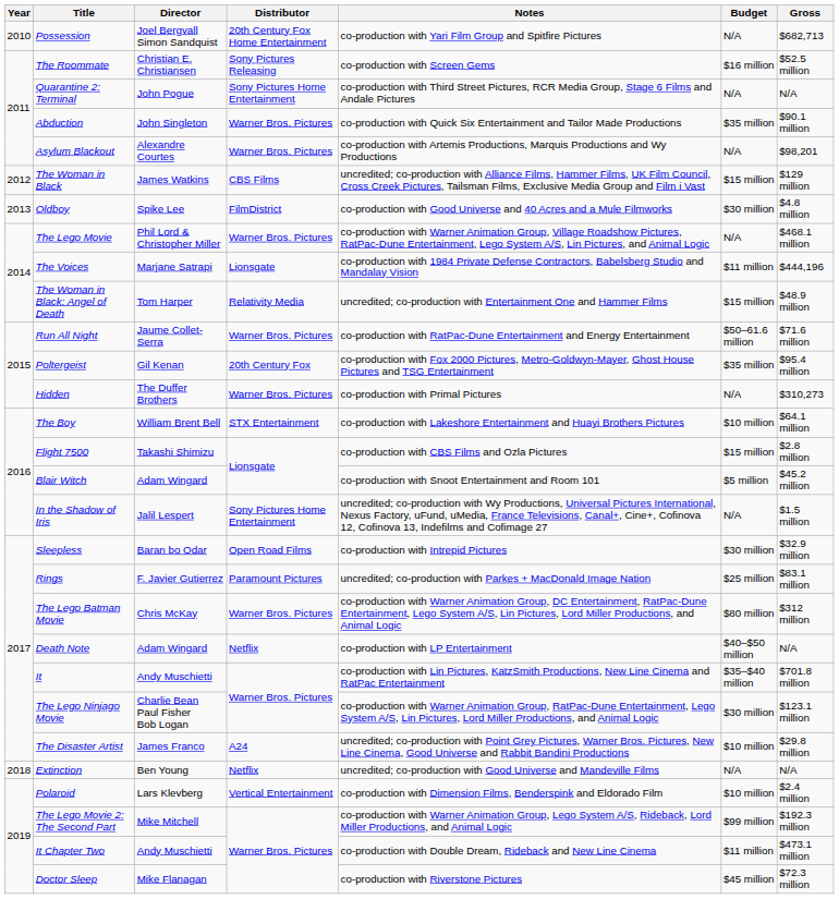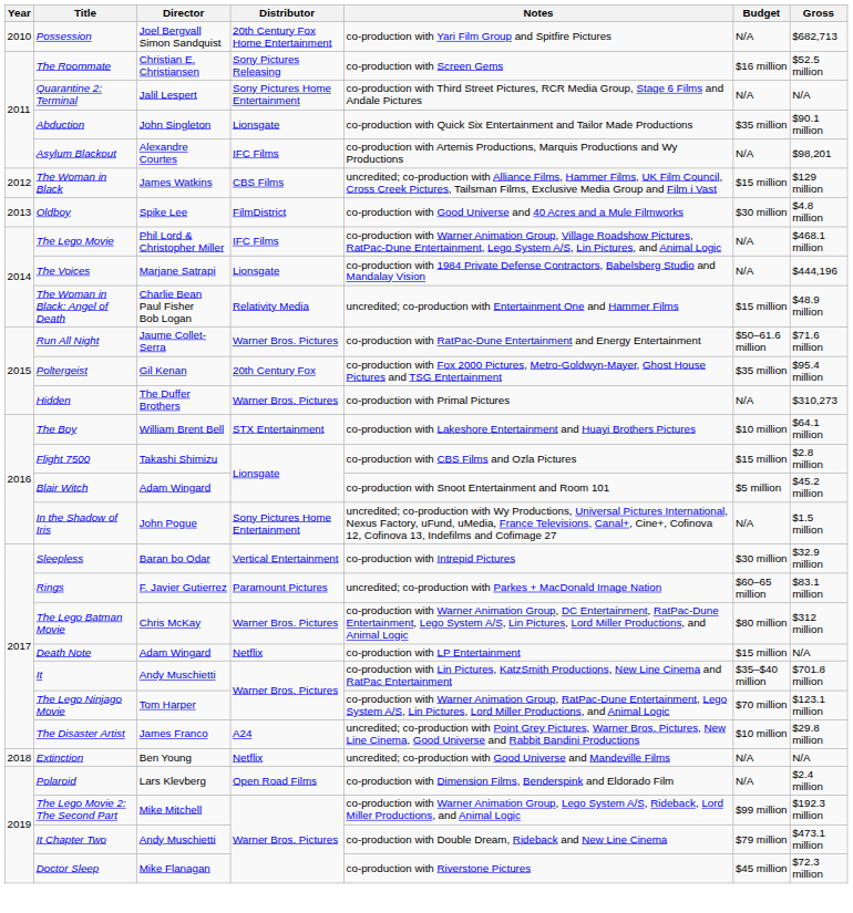 <table class="wikitable sortable">
 <tr>
 <th>Year</th>
 <th>Title</th>
 <th>Director</th>
 <th>Distributor</th>
 <th>Notes</th>
 <th>Budget</th>
 <th>Gross</th>
 </tr>
 <tr>
 <td>2010</td>
 <td><em><a href='#'>Possession</a></em></td>
 <td><a href='#'>Joel Bergvall</a><br>Simon Sandquist</td>
 <td><a href='#'>20th Century Fox Home Entertainment</a></td>
 <td>co-production with <a href='#'>Yari Film Group</a> and Spitfire Pictures</td>
 <td>N/A</td>
 <td>$682,713</td>
 </tr>
 <tr>
 <td rowspan="4">2011</td>
 <td><em><a href='#'>The Roommate</a></em></td>
 <td><a href='#'>Christian E. Christiansen</a></td>
 <td><a href='#'>Sony Pictures Releasing</a></td>
 <td>co-production with <a href='#'>Screen Gems</a></td>
 <td>$16 million</td>
 <td>$52.5 million</td>
 </tr>
 <tr>
 <td><em><a href='#'>Quarantine 2: Terminal</a></em></td>
-<td><a href='#'>John Pogue</a></td>
+<td><a href='#'>Jalil Lespert</a></td>
 <td><a href='#'>Sony Pictures Home Entertainment</a></td>
 <td>co-production with Third Street Pictures, RCR Media Group, <a href='#'>Stage 6 Films</a> and Andale Pictures</td>
 <td>N/A</td>
 <td>N/A</td>
 </tr>
 <tr>
 <td><em><a href='#'>Abduction</a></em></td>
 <td><a href='#'>John Singleton</a></td>
-<td><a href='#'>Warner Bros. Pictures</a></td>
+<td><a href='#'>Lionsgate</a></td>
 <td>co-production with Quick Six Entertainment and Tailor Made Productions</td>
 <td>$35 million</td>
 <td>$90.1 million</td>
 </tr>
 <tr>
 <td><em><a href='#'>Asylum Blackout</a></em></td>
 <td><a href='#'>Alexandre Courtes</a></td>
-<td><a href='#'>Warner Bros. Pictures</a></td>
+<td><a href='#'>IFC Films</a></td>
 <td>co-production with Artemis Productions, Marquis Productions and Wy Productions</td>
 <td>N/A</td>
 <td>$98,201</td>
 </tr>
 <tr>
 <td>2012</td>
 <td><em><a href='#'>The Woman in Black</a></em></td>
 <td><a href='#'>James Watkins</a></td>
 <td><a href='#'>CBS Films</a></td>
 <td>uncredited; co-production with <a href='#'>Alliance Films</a>, <a href='#'>Hammer Films</a>, <a href='#'>UK Film Council</a>, <a href='#'>Cross Creek Pictures</a>, Tailsman Films, Exclusive Media Group and <a href='#'>Film i Vast</a></td>
 <td>$15 million</td>
 <td>$129 million</td>
 </tr>
 <tr>
 <td>2013</td>
 <td><em><a href='#'>Oldboy</a></em></td>
 <td><a href='#'>Spike Lee</a></td>
 <td><a href='#'>FilmDistrict</a></td>
 <td>co-production with <a href='#'>Good Universe</a> and <a href='#'>40 Acres and a Mule Filmworks</a></td>
 <td>$30 million</td>
 <td>$4.8 million</td>
 </tr>
 <tr>
 <td rowspan="3">2014</td>
 <td><em><a href='#'>The Lego Movie</a></em></td>
 <td><a href='#'>Phil Lord & Christopher Miller</a></td>
-<td><a href='#'>Warner Bros. Pictures</a></td>
+<td><a href='#'>IFC Films</a></td>
 <td>co-production with <a href='#'>Warner Animation Group</a>, <a href='#'>Village Roadshow Pictures</a>, <a href='#'>RatPac-Dune Entertainment</a>, <a href='#'>Lego System A/S</a>, <a href='#'>Lin Pictures</a>, and <a href='#'>Animal Logic</a></td>
 <td>N/A</td>
 <td>$468.1 million</td>
 </tr>
 <tr>
 <td><em><a href='#'>The Voices</a></em></td>
 <td><a href='#'>Marjane Satrapi</a></td>
 <td><a href='#'>Lionsgate</a></td>
 <td>co-production with <a href='#'>1984 Private Defense Contractors</a>, <a href='#'>Babelsberg Studio</a> and <a href='#'>Mandalay Vision</a></td>
-<td>$11 million</td>
+<td>N/A</td>
 <td>$444,196</td>
 </tr>
 <tr>
 <td><em><a href='#'>The Woman in Black: Angel of Death</a></em></td>
-<td><a href='#'>Tom Harper</a></td>
+<td><a href='#'>Charlie Bean</a><br>Paul Fisher<br>Bob Logan</td>
 <td><a href='#'>Relativity Media</a></td>
 <td>uncredited; co-production with <a href='#'>Entertainment One</a> and <a href='#'>Hammer Films</a></td>
 <td>$15 million</td>
 <td>$48.9 million</td>
 </tr>
 <tr>
 <td rowspan="3">2015</td>
 <td><em><a href='#'>Run All Night</a></em></td>
 <td><a href='#'>Jaume Collet-Serra</a></td>
 <td><a href='#'>Warner Bros. Pictures</a></td>
 <td>co-production with <a href='#'>RatPac-Dune Entertainment</a> and Energy Entertainment</td>
 <td>$50–61.6 million</td>
 <td>$71.6 million</td>
 </tr>
 <tr>
 <td><em><a href='#'>Poltergeist</a></em></td>
 <td><a href='#'>Gil Kenan</a></td>
 <td><a href='#'>20th Century Fox</a></td>
 <td>co-production with <a href='#'>Fox 2000 Pictures</a>, <a href='#'>Metro-Goldwyn-Mayer</a>, <a href='#'>Ghost House Pictures</a> and <a href='#'>TSG Entertainment</a></td>
 <td>$35 million</td>
 <td>$95.4 million</td>
 </tr>
 <tr>
 <td><em><a href='#'>Hidden</a></em></td>
 <td><a href='#'>The Duffer Brothers</a></td>
 <td><a href='#'>Warner Bros. Pictures</a></td>
 <td>co-production with Primal Pictures</td>
 <td>N/A</td>
 <td>$310,273</td>
 </tr>
 <tr>
 <td rowspan="4">2016</td>
 <td><em><a href='#'>The Boy</a></em></td>
 <td><a href='#'>William Brent Bell</a></td>
 <td><a href='#'>STX Entertainment</a></td>
 <td>co-production with <a href='#'>Lakeshore Entertainment</a> and <a href='#'>Huayi Brothers Pictures</a></td>
 <td>$10 million</td>
 <td>$64.1 million</td>
 </tr>
 <tr>
 <td><em><a href='#'>Flight 7500</a></em></td>
 <td><a href='#'>Takashi Shimizu</a></td>
 <td rowspan="2"><a href='#'>Lionsgate</a></td>
 <td>co-production with <a href='#'>CBS Films</a> and Ozla Pictures</td>
 <td>$15 million</td>
 <td>$2.8 million</td>
 </tr>
 <tr>
 <td><em><a href='#'>Blair Witch</a></em></td>
 <td><a href='#'>Adam Wingard</a></td>
 <td>co-production with Snoot Entertainment and Room 101</td>
 <td>$5 million</td>
 <td>$45.2 million</td>
 </tr>
 <tr>
 <td><em><a href='#'>In the Shadow of Iris</a></em></td>
-<td><a href='#'>Jalil Lespert</a></td>
+<td><a href='#'>John Pogue</a></td>
 <td><a href='#'>Sony Pictures Home Entertainment</a></td>
 <td>uncredited; co-production with Wy Productions, <a href='#'>Universal Pictures International</a>, Nexus Factory, uFund, uMedia, <a href='#'>France Televisions</a>, <a href='#'>Canal+</a>, Cine+, Cofinova 12, Cofinova 13, Indefilms and Cofimage 27</td>
 <td>N/A</td>
 <td>$1.5 million</td>
 </tr>
 <tr>
 <td rowspan="7">2017</td>
 <td><em><a href='#'>Sleepless</a></em></td>
 <td><a href='#'>Baran bo Odar</a></td>
-<td><a href='#'>Open Road Films</a></td>
+<td><a href='#'>Vertical Entertainment</a></td>
 <td>co-production with <a href='#'>Intrepid Pictures</a></td>
 <td>$30 million</td>
 <td>$32.9 million</td>
 </tr>
 <tr>
 <td><em><a href='#'>Rings</a></em></td>
 <td><a href='#'>F. Javier Gutierrez</a></td>
 <td><a href='#'>Paramount Pictures</a></td>
 <td>uncredited; co-production with <a href='#'>Parkes + MacDonald Image Nation</a></td>
-<td>$25 million</td>
+<td>$60–65 million</td>
 <td>$83.1 million</td>
 </tr>
 <tr>
 <td><em><a href='#'>The Lego Batman Movie</a></em></td>
 <td><a href='#'>Chris McKay</a></td>
 <td><a href='#'>Warner Bros. Pictures</a></td>
 <td>co-production with <a href='#'>Warner Animation Group</a>, <a href='#'>DC Entertainment</a>, <a href='#'>RatPac-Dune Entertainment</a>, <a href='#'>Lego System A/S</a>, <a href='#'>Lin Pictures</a>, <a href='#'>Lord Miller Productions</a>, and <a href='#'>Animal Logic</a></td>
 <td>$80 million</td>
 <td>$312 million</td>
 </tr>
 <tr>
 <td><em><a href='#'>Death Note</a></em></td>
 <td><a href='#'>Adam Wingard</a></td>
 <td><a href='#'>Netflix</a></td>
 <td>co-production with <a href='#'>LP Entertainment</a></td>
-<td>$40–$50 million</td>
+<td>$15 million</td>
 <td>N/A</td>
 </tr>
 <tr>
 <td><em><a href='#'>It</a></em></td>
 <td><a href='#'>Andy Muschietti</a></td>
 <td rowspan="2"><a href='#'>Warner Bros. Pictures</a></td>
 <td>co-production with <a href='#'>Lin Pictures</a>, <a href='#'>KatzSmith Productions</a>, <a href='#'>New Line Cinema</a> and <a href='#'>RatPac Entertainment</a></td>
 <td>$35–$40 million</td>
 <td>$701.8 million</td>
 </tr>
 <tr>
 <td><em><a href='#'>The Lego Ninjago Movie</a></em></td>
-<td><a href='#'>Charlie Bean</a><br>Paul Fisher<br>Bob Logan</td>
+<td><a href='#'>Tom Harper</a></td>
 <td>co-production with <a href='#'>Warner Animation Group</a>, <a href='#'>RatPac-Dune Entertainment</a>, <a href='#'>Lego System A/S</a>, <a href='#'>Lin Pictures</a>, <a href='#'>Lord Miller Productions</a>, and <a href='#'>Animal Logic</a></td>
-<td>$30 million</td>
+<td>$70 million</td>
 <td>$123.1 million</td>
 </tr>
 <tr>
 <td><em><a href='#'>The Disaster Artist</a></em></td>
 <td><a href='#'>James Franco</a></td>
 <td><a href='#'>A24</a></td>
 <td>uncredited; co-production with <a href='#'>Point Grey Pictures</a>, <a href='#'>Warner Bros. Pictures</a>, <a href='#'>New Line Cinema</a>, <a href='#'>Good Universe</a> and <a href='#'>Rabbit Bandini Productions</a></td>
 <td>$10 million</td>
 <td>$29.8 million</td>
 </tr>
 <tr>
 <td>2018</td>
 <td><em><a href='#'>Extinction</a></em></td>
 <td>Ben Young</td>
 <td><a href='#'>Netflix</a></td>
 <td>uncredited; co-production with <a href='#'>Good Universe</a> and <a href='#'>Mandeville Films</a></td>
 <td>N/A</td>
 <td>N/A</td>
 </tr>
 <tr>
 <td rowspan="4">2019</td>
 <td><em><a href='#'>Polaroid</a></em></td>
 <td>Lars Klevberg</td>
-<td><a href='#'>Vertical Entertainment</a></td>
+<td><a href='#'>Open Road Films</a></td>
 <td>co-production with <a href='#'>Dimension Films</a>, <a href='#'>Benderspink</a> and Eldorado Film</td>
-<td>$10 million</td>
+<td>N/A</td>
 <td>$2.4 million</td>
 </tr>
 <tr>
 <td><em><a href='#'>The Lego Movie 2: The Second Part</a></em></td>
 <td><a href='#'>Mike Mitchell</a></td>
 <td rowspan="3"><a href='#'>Warner Bros. Pictures</a></td>
 <td>co-production with <a href='#'>Warner Animation Group</a>, <a href='#'>Lego System A/S</a>, <a href='#'>Rideback</a>, <a href='#'>Lord Miller Productions</a>, and <a href='#'>Animal Logic</a></td>
 <td>$99 million</td>
 <td>$192.3 million</td>
 </tr>
 <tr>
 <td><em><a href='#'>It Chapter Two</a></em></td>
 <td><a href='#'>Andy Muschietti</a></td>
 <td>co-production with Double Dream, <a href='#'>Rideback</a> and <a href='#'>New Line Cinema</a></td>
-<td>$11 million</td>
+<td>$79 million</td>
 <td>$473.1 million</td>
 </tr>
 <tr>
 <td><em><a href='#'>Doctor Sleep</a></em></td>
 <td><a href='#'>Mike Flanagan</a></td>
 <td>co-production with <a href='#'>Riverstone Pictures</a></td>
 <td>$45 million</td>
 <td>$72.3 million</td>
 </tr>
 </table>
